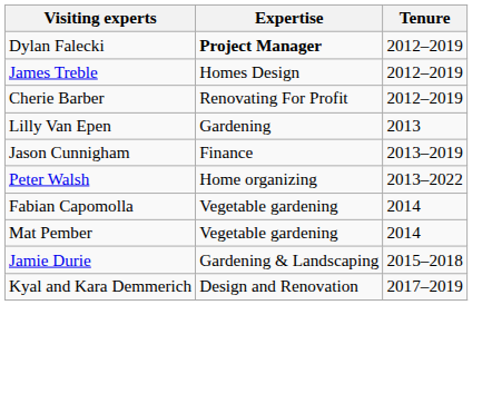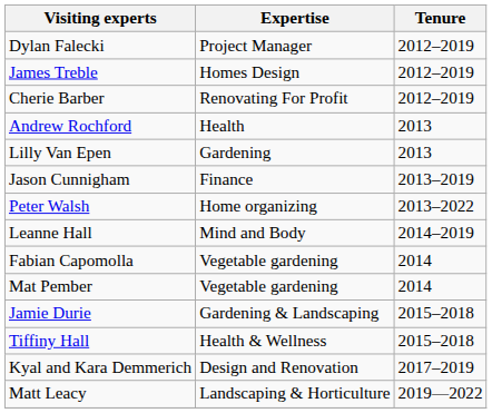 <table class="wikitable sortable">
 <tr>
 <th>Visiting experts</th>
 <th>Expertise</th>
 <th>Tenure</th>
 </tr>
 <tr>
 <td>Dylan Falecki</td>
-<td><strong>Project Manager</strong></td>
+<td>Project Manager</td>
 <td>2012–2019</td>
 </tr>
 <tr>
 <td><a href='#'>James Treble</a></td>
 <td>Homes Design</td>
 <td>2012–2019</td>
 </tr>
 <tr>
 <td>Cherie Barber</td>
 <td>Renovating For Profit</td>
 <td>2012–2019</td>
+</tr>
+<tr>
+<td><a href='#'>Andrew Rochford</a></td>
+<td>Health</td>
+<td>2013</td>
 </tr>
 <tr>
 <td>Lilly Van Epen</td>
 <td>Gardening</td>
 <td>2013</td>
 </tr>
 <tr>
 <td>Jason Cunnigham</td>
 <td>Finance</td>
 <td>2013–2019</td>
 </tr>
 <tr>
 <td><a href='#'>Peter Walsh</a></td>
 <td>Home organizing</td>
 <td>2013–2022</td>
 </tr>
 <tr>
+<td>Leanne Hall</td>
+<td>Mind and Body</td>
+<td>2014–2019</td>
+</tr>
+<tr>
 <td>Fabian Capomolla</td>
 <td>Vegetable gardening</td>
 <td>2014</td>
 </tr>
 <tr>
 <td>Mat Pember</td>
 <td>Vegetable gardening</td>
 <td>2014</td>
 </tr>
 <tr>
 <td><a href='#'>Jamie Durie</a></td>
 <td>Gardening & Landscaping</td>
 <td>2015–2018</td>
 </tr>
 <tr>
+<td><a href='#'>Tiffiny Hall</a></td>
+<td>Health & Wellness</td>
+<td>2015–2018</td>
+</tr>
+<tr>
 <td>Kyal and Kara Demmerich</td>
 <td>Design and Renovation</td>
 <td>2017–2019</td>
 </tr>
 <tr>
+<td>Matt Leacy</td>
+<td>Landscaping & Horticulture</td>
+<td>2019—2022</td>
+</tr>
+<tr>
 </tr>
 </table>
